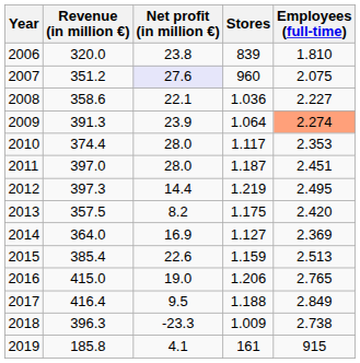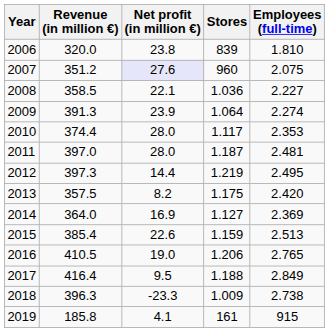 <table class="wikitable">
 <tr>
 <th>Year</th>
 <th>Revenue<br>(in million €)</th>
 <th>Net profit<br>(in million €)</th>
 <th>Stores</th>
 <th>Employees<br>(<a href='#'>full-time</a>)</th>
 </tr>
 <tr>
 <td>2006</td>
 <td align="center">320.0</td>
 <td align="center">23.8</td>
 <td align="center">839</td>
 <td align="center">1.810</td>
 </tr>
 <tr>
 <td>2007</td>
 <td align="center">351.2</td>
 <td align="center" style="background: lavender;">27.6</td>
 <td align="center">960</td>
 <td align="center">2.075</td>
 </tr>
 <tr>
 <td>2008</td>
-<td align="center">358.6</td>
+<td align="center">358.5</td>
 <td align="center">22.1</td>
 <td align="center">1.036</td>
 <td align="center">2.227</td>
 </tr>
 <tr>
 <td>2009</td>
 <td align="center">391.3</td>
 <td align="center">23.9</td>
 <td align="center">1.064</td>
-<td align="center" style="background: lightsalmon;">2.274</td>
+<td align="center">2.274</td>
 </tr>
 <tr>
 <td>2010</td>
 <td align="center">374.4</td>
 <td align="center">28.0</td>
 <td align="center">1.117</td>
 <td align="center">2.353</td>
 </tr>
 <tr>
 <td>2011</td>
 <td align="center">397.0</td>
 <td align="center">28.0</td>
 <td align="center">1.187</td>
-<td align="center">2.451</td>
+<td align="center">2.481</td>
 </tr>
 <tr>
 <td>2012</td>
 <td align="center">397.3</td>
 <td align="center">14.4</td>
 <td align="center">1.219</td>
 <td align="center">2.495</td>
 </tr>
 <tr>
 <td>2013</td>
 <td align="center">357.5</td>
 <td align="center">8.2</td>
 <td align="center">1.175</td>
 <td align="center">2.420</td>
 </tr>
 <tr>
 <td>2014</td>
 <td align="center">364.0</td>
 <td align="center">16.9</td>
 <td align="center">1.127</td>
 <td align="center">2.369</td>
 </tr>
 <tr>
 <td>2015</td>
 <td align="center">385.4</td>
 <td align="center">22.6</td>
 <td align="center">1.159</td>
 <td align="center">2.513</td>
 </tr>
 <tr>
 <td>2016</td>
-<td align="center">415.0</td>
+<td align="center">410.5</td>
 <td align="center">19.0</td>
 <td align="center">1.206</td>
 <td align="center">2.765</td>
 </tr>
 <tr>
 <td>2017</td>
 <td align="center">416.4</td>
 <td align="center">9.5</td>
 <td align="center">1.188</td>
 <td align="center">2.849</td>
 </tr>
 <tr>
 <td>2018</td>
 <td align="center">396.3</td>
 <td align="center">-23.3</td>
 <td align="center">1.009</td>
 <td align="center">2.738</td>
 </tr>
 <tr>
 <td>2019</td>
 <td align="center">185.8</td>
 <td align="center">4.1</td>
 <td align="center">161</td>
 <td align="center">915</td>
 </tr>
 </table>
